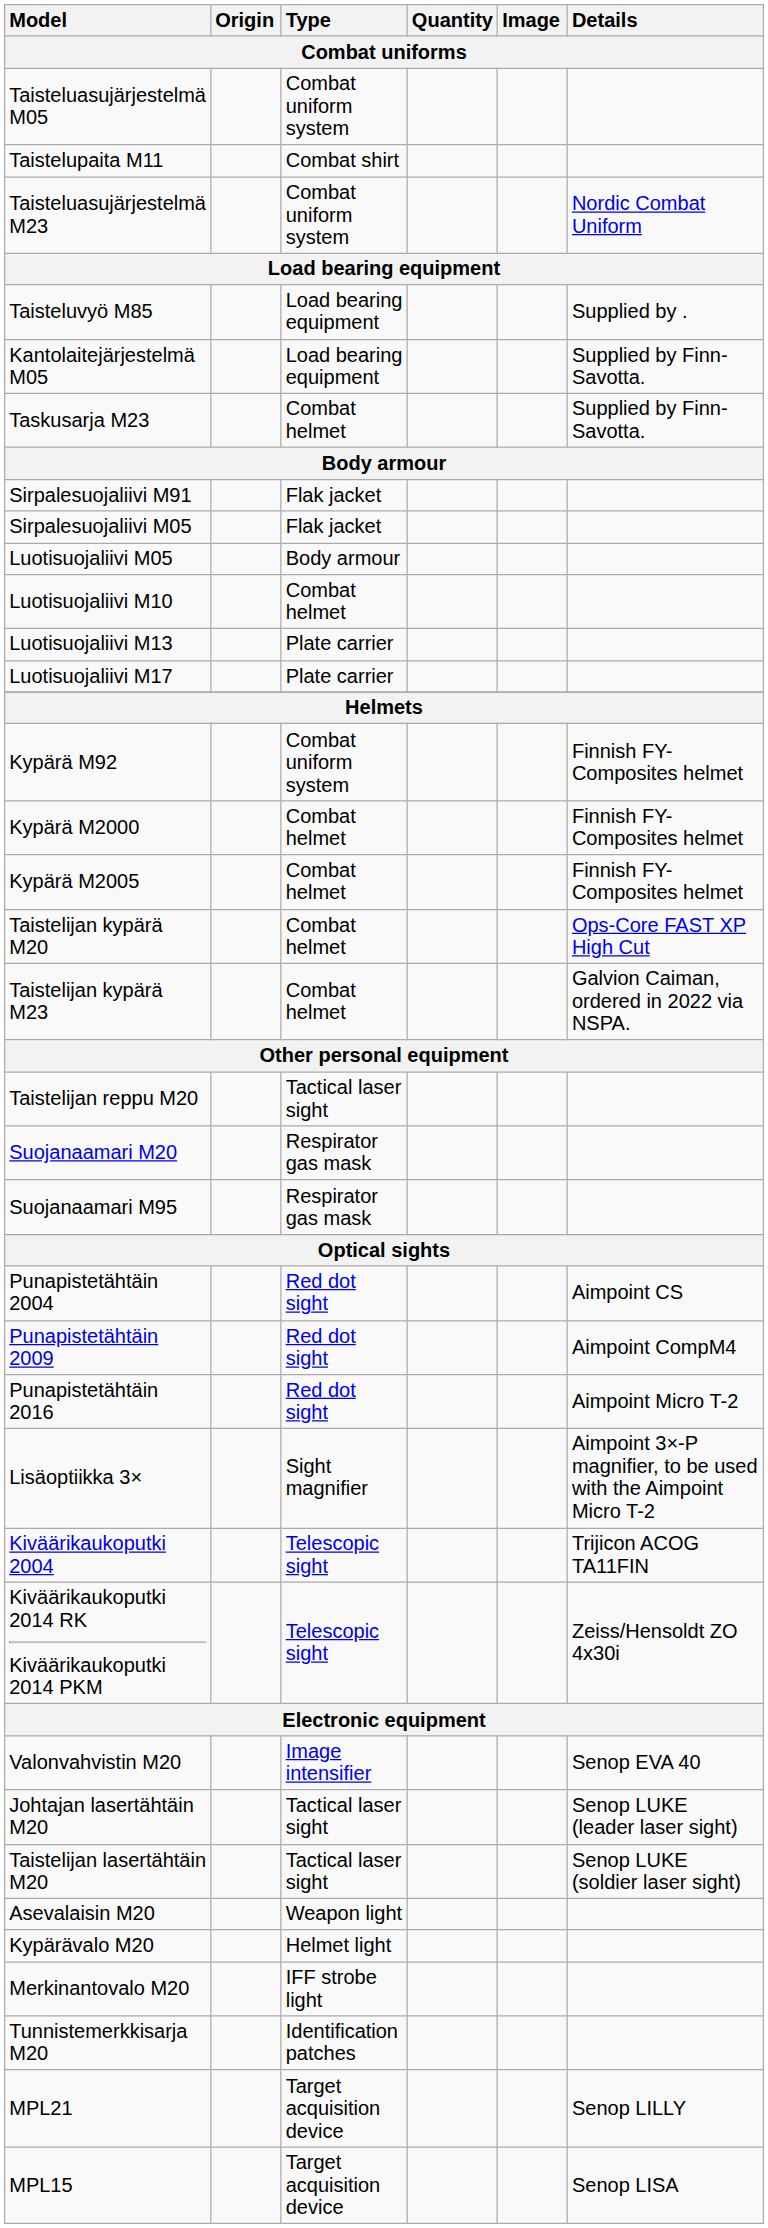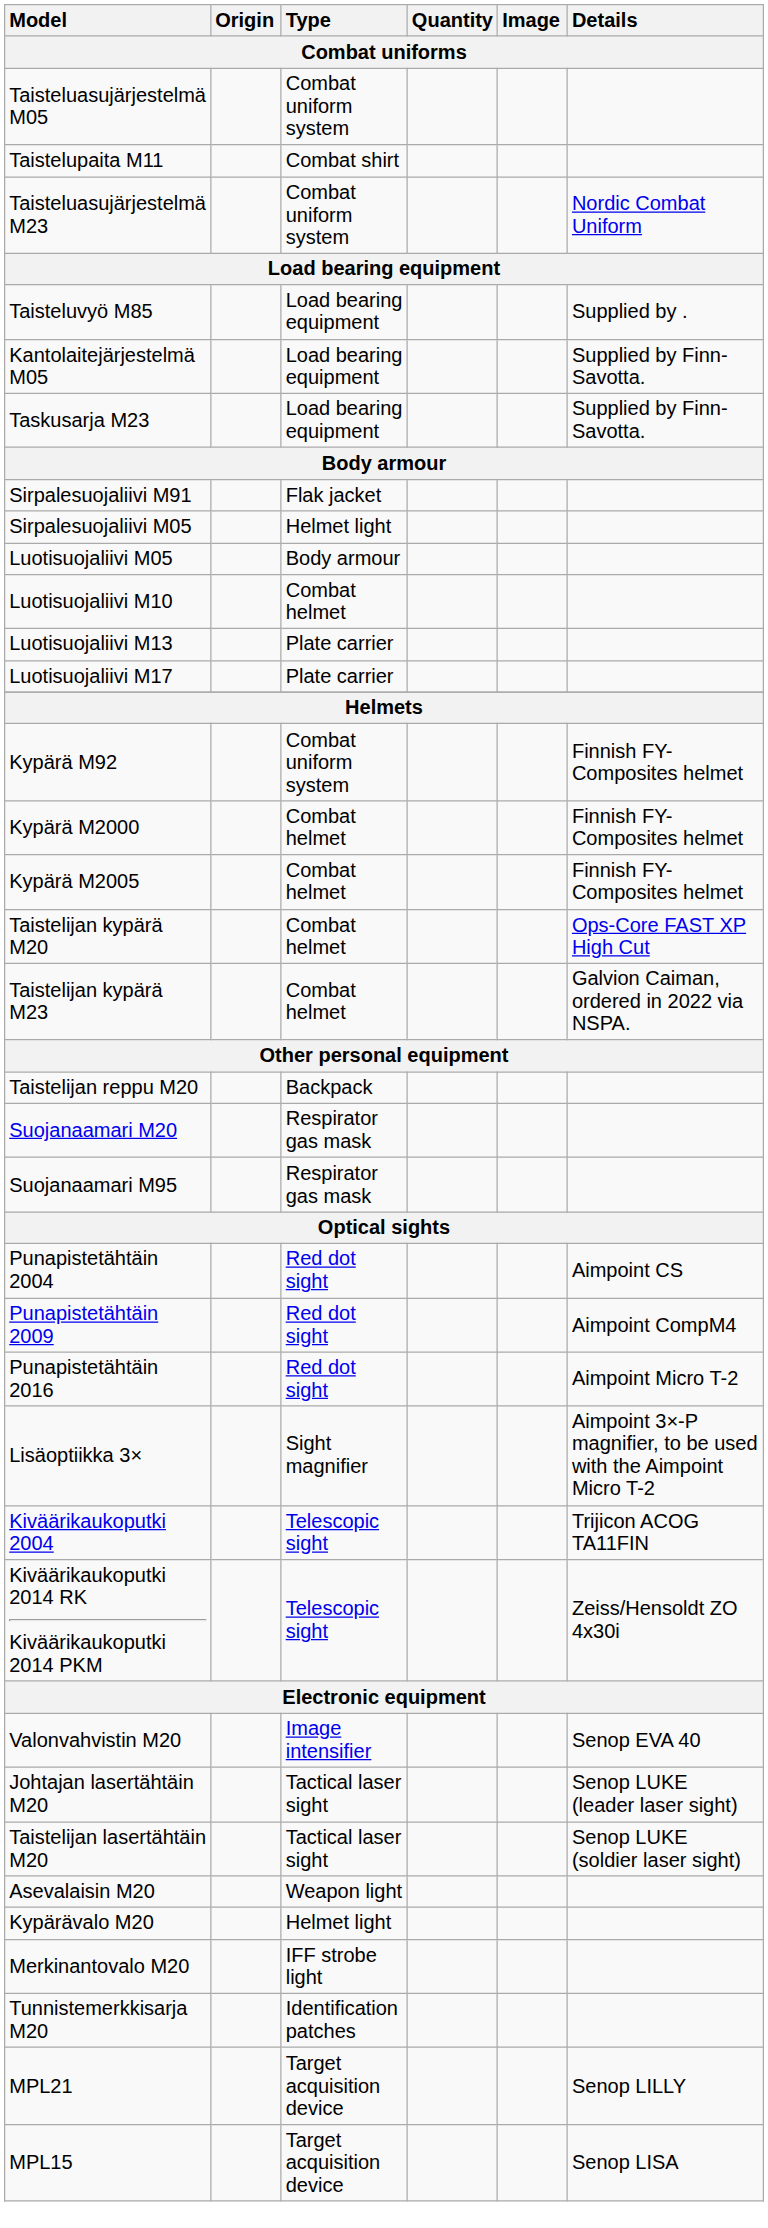 <table class="wikitable">
 <tr>
 <th style="text-align: left; width:13%;">Model</th>
 <th style="text-align: left; width:10%;">Origin</th>
 <th style="text-align: left; width:18%;">Type</th>
 <th style="text-align: left; width:7%;">Quantity</th>
 <th style="text-align: left; width:10%;">Image</th>
 <th style="text-align: left; width:42%;">Details</th>
 </tr>
 <tr>
 <th colspan="6">Combat uniforms</th>
 </tr>
 <tr>
 <td>Taisteluasujärjestelmä M05</td>
 <td></td>
 <td>Combat uniform system</td>
 <td></td>
 <td></td>
 <td></td>
 </tr>
 <tr>
 <td>Taistelupaita M11</td>
 <td></td>
 <td>Combat shirt</td>
 <td></td>
 <td></td>
 <td></td>
 </tr>
 <tr>
 <td>Taisteluasujärjestelmä M23</td>
 <td></td>
 <td>Combat uniform system</td>
 <td></td>
 <td></td>
 <td><a href='#'>Nordic Combat Uniform</a></td>
 </tr>
 <tr>
 <th colspan="6">Load bearing equipment</th>
 </tr>
 <tr>
 <td>Taisteluvyö M85</td>
 <td></td>
 <td>Load bearing equipment</td>
 <td></td>
 <td></td>
 <td>Supplied by .</td>
 </tr>
 <tr>
 <td>Kantolaitejärjestelmä M05</td>
 <td></td>
 <td>Load bearing equipment</td>
 <td></td>
 <td></td>
 <td>Supplied by Finn-Savotta.</td>
 </tr>
 <tr>
 <td>Taskusarja M23</td>
 <td></td>
-<td>Combat helmet</td>
+<td>Load bearing equipment</td>
 <td></td>
 <td></td>
 <td>Supplied by Finn-Savotta.</td>
 </tr>
 <tr>
 <th colspan="6">Body armour</th>
 </tr>
 <tr>
 <td>Sirpalesuojaliivi M91</td>
 <td></td>
 <td>Flak jacket</td>
 <td></td>
 <td></td>
 <td></td>
 </tr>
 <tr>
 <td>Sirpalesuojaliivi M05</td>
 <td></td>
-<td>Flak jacket</td>
+<td>Helmet light</td>
 <td></td>
 <td></td>
 <td></td>
 </tr>
 <tr>
 <td>Luotisuojaliivi M05</td>
 <td></td>
 <td>Body armour</td>
 <td></td>
 <td></td>
 <td></td>
 </tr>
 <tr>
 <td>Luotisuojaliivi M10</td>
 <td></td>
 <td>Combat helmet</td>
 <td></td>
 <td></td>
 <td></td>
 </tr>
 <tr>
 <td>Luotisuojaliivi M13</td>
 <td></td>
 <td>Plate carrier</td>
 <td></td>
 <td></td>
 <td></td>
 </tr>
 <tr>
 <td>Luotisuojaliivi M17</td>
 <td></td>
 <td>Plate carrier</td>
 <td></td>
 <td></td>
 <td></td>
 </tr>
 <tr || Supplied by C.P.E. Production and Finn-Savotta.>
 </tr>
 <tr>
 <th colspan="6">Helmets</th>
 </tr>
 <tr>
 <td>Kypärä M92</td>
 <td></td>
 <td>Combat uniform system</td>
 <td></td>
 <td></td>
 <td>Finnish FY-Composites helmet</td>
 </tr>
 <tr>
 <td>Kypärä M2000</td>
 <td></td>
 <td>Combat helmet</td>
 <td></td>
 <td></td>
 <td>Finnish FY-Composites helmet</td>
 </tr>
 <tr>
 <td>Kypärä M2005</td>
 <td></td>
 <td>Combat helmet</td>
 <td></td>
 <td></td>
 <td>Finnish FY-Composites helmet</td>
 </tr>
 <tr>
 <td>Taistelijan kypärä M20</td>
 <td></td>
 <td>Combat helmet</td>
 <td></td>
 <td></td>
 <td><a href='#'>Ops-Core FAST XP High Cut</a></td>
 </tr>
 <tr>
 <td>Taistelijan kypärä M23</td>
 <td></td>
 <td>Combat helmet</td>
 <td></td>
 <td></td>
 <td>Galvion Caiman, ordered in 2022 via NSPA.</td>
 </tr>
 <tr>
 <th colspan="6">Other personal equipment</th>
 </tr>
 <tr>
 <td>Taistelijan reppu M20</td>
 <td></td>
-<td>Tactical laser sight</td>
+<td>Backpack</td>
 <td></td>
 <td></td>
 <td></td>
 </tr>
 <tr>
 <td><a href='#'>Suojanaamari M20</a></td>
 <td></td>
 <td>Respirator gas mask</td>
 <td></td>
 <td></td>
 <td></td>
 </tr>
 <tr>
 <td>Suojanaamari M95</td>
 <td></td>
 <td>Respirator gas mask</td>
 <td></td>
 <td></td>
 <td></td>
 </tr>
 <tr>
 <th colspan="6">Optical sights</th>
 </tr>
 <tr>
 <td>Punapistetähtäin 2004</td>
 <td></td>
 <td><a href='#'>Red dot sight</a></td>
 <td></td>
 <td></td>
 <td>Aimpoint CS</td>
 </tr>
 <tr>
 <td><a href='#'>Punapistetähtäin 2009</a></td>
 <td></td>
 <td><a href='#'>Red dot sight</a></td>
 <td></td>
 <td></td>
 <td>Aimpoint CompM4</td>
 </tr>
 <tr>
 <td>Punapistetähtäin 2016</td>
 <td></td>
 <td><a href='#'>Red dot sight</a></td>
 <td></td>
 <td></td>
 <td>Aimpoint Micro T-2</td>
 </tr>
 <tr>
 <td>Lisäoptiikka 3×</td>
 <td></td>
 <td>Sight magnifier</td>
 <td></td>
 <td></td>
 <td>Aimpoint 3×-P magnifier, to be used with the Aimpoint Micro T-2</td>
 </tr>
 <tr>
 <td><a href='#'>Kiväärikaukoputki 2004</a></td>
 <td></td>
 <td><a href='#'>Telescopic sight</a></td>
 <td></td>
 <td></td>
 <td>Trijicon ACOG TA11FIN</td>
 </tr>
 <tr>
 <td>Kiväärikaukoputki 2014 RK <hr> Kiväärikaukoputki 2014 PKM</td>
 <td></td>
 <td><a href='#'>Telescopic sight</a></td>
 <td></td>
 <td></td>
 <td>Zeiss/Hensoldt ZO 4x30i</td>
 </tr>
 <tr>
 <th colspan="6">Electronic equipment</th>
 </tr>
 <tr>
 <td>Valonvahvistin M20</td>
 <td></td>
 <td><a href='#'>Image intensifier</a></td>
 <td></td>
 <td></td>
 <td>Senop EVA 40</td>
 </tr>
 <tr>
 <td>Johtajan lasertähtäin M20</td>
 <td></td>
 <td>Tactical laser sight</td>
 <td></td>
 <td></td>
 <td>Senop LUKE<br>(leader laser sight)</td>
 </tr>
 <tr>
 <td>Taistelijan lasertähtäin M20</td>
 <td></td>
 <td>Tactical laser sight</td>
 <td></td>
 <td></td>
 <td>Senop LUKE<br>(soldier laser sight)</td>
 </tr>
 <tr>
 <td>Asevalaisin M20</td>
 <td></td>
 <td>Weapon light</td>
 <td></td>
 <td></td>
 <td></td>
 </tr>
 <tr>
 <td>Kypärävalo M20</td>
 <td></td>
 <td>Helmet light</td>
 <td></td>
 <td></td>
 <td></td>
 </tr>
 <tr>
 <td>Merkinantovalo M20</td>
 <td></td>
 <td>IFF strobe light</td>
 <td></td>
 <td></td>
 <td></td>
 </tr>
 <tr>
 <td>Tunnistemerkkisarja M20</td>
 <td></td>
 <td>Identification patches</td>
 <td></td>
 <td></td>
 <td></td>
 </tr>
 <tr>
 <td>MPL21</td>
 <td></td>
 <td>Target acquisition device</td>
 <td></td>
 <td></td>
 <td>Senop LILLY</td>
 </tr>
 <tr>
 <td>MPL15</td>
 <td></td>
 <td>Target acquisition device</td>
 <td></td>
 <td></td>
 <td>Senop LISA</td>
 </tr>
 </table>
